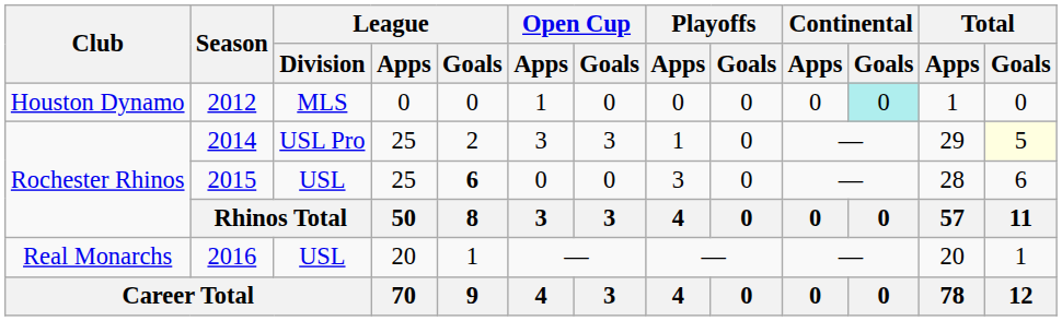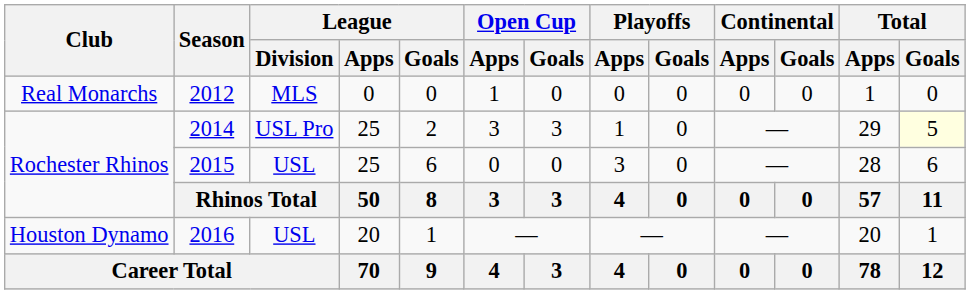 <table class="wikitable" style="text-align:center">
 <tr>
 <th rowspan="2">Club</th>
 <th rowspan="2">Season</th>
 <th colspan="3">League</th>
 <th colspan="2"><a href='#'>Open Cup</a></th>
 <th colspan="2">Playoffs</th>
 <th colspan="2">Continental</th>
 <th colspan="2">Total</th>
 </tr>
 <tr>
 <th>Division</th>
 <th>Apps</th>
 <th>Goals</th>
 <th>Apps</th>
 <th>Goals</th>
 <th>Apps</th>
 <th>Goals</th>
 <th>Apps</th>
 <th>Goals</th>
 <th>Apps</th>
 <th>Goals</th>
 </tr>
 <tr>
-<td><a href='#'>Houston Dynamo</a></td>
+<td><a href='#'>Real Monarchs</a></td>
 <td><a href='#'>2012</a></td>
 <td><a href='#'>MLS</a></td>
 <td>0</td>
 <td>0</td>
 <td>1</td>
 <td>0</td>
 <td>0</td>
 <td>0</td>
 <td>0</td>
-<td style="background: paleturquoise;">0</td>
+<td>0</td>
 <td>1</td>
 <td>0</td>
 </tr>
 <tr>
 <td rowspan="3"><a href='#'>Rochester Rhinos</a></td>
 <td><a href='#'>2014</a></td>
 <td><a href='#'>USL Pro</a></td>
 <td>25</td>
 <td>2</td>
 <td>3</td>
 <td>3</td>
 <td>1</td>
 <td>0</td>
 <td colspan="2">—</td>
 <td>29</td>
 <td style="background: lightyellow;">5</td>
 </tr>
 <tr>
 <td><a href='#'>2015</a></td>
 <td><a href='#'>USL</a></td>
 <td>25</td>
-<td><strong>6</strong></td>
+<td>6</td>
 <td>0</td>
 <td>0</td>
 <td>3</td>
 <td>0</td>
 <td colspan="2">—</td>
 <td>28</td>
 <td>6</td>
 </tr>
 <tr>
 <th colspan="2">Rhinos Total</th>
 <th>50</th>
 <th>8</th>
 <th>3</th>
 <th>3</th>
 <th>4</th>
 <th>0</th>
 <th>0</th>
 <th>0</th>
 <th>57</th>
 <th>11</th>
 </tr>
 <tr>
-<td><a href='#'>Real Monarchs</a></td>
+<td><a href='#'>Houston Dynamo</a></td>
 <td><a href='#'>2016</a></td>
 <td><a href='#'>USL</a></td>
 <td>20</td>
 <td>1</td>
 <td colspan="2">—</td>
 <td colspan="2">—</td>
 <td colspan="2">—</td>
 <td>20</td>
 <td>1</td>
 </tr>
 <tr>
 <th colspan="3">Career Total</th>
 <th>70</th>
 <th>9</th>
 <th>4</th>
 <th>3</th>
 <th>4</th>
 <th>0</th>
 <th>0</th>
 <th>0</th>
 <th>78</th>
 <th>12</th>
 </tr>
 </table>
